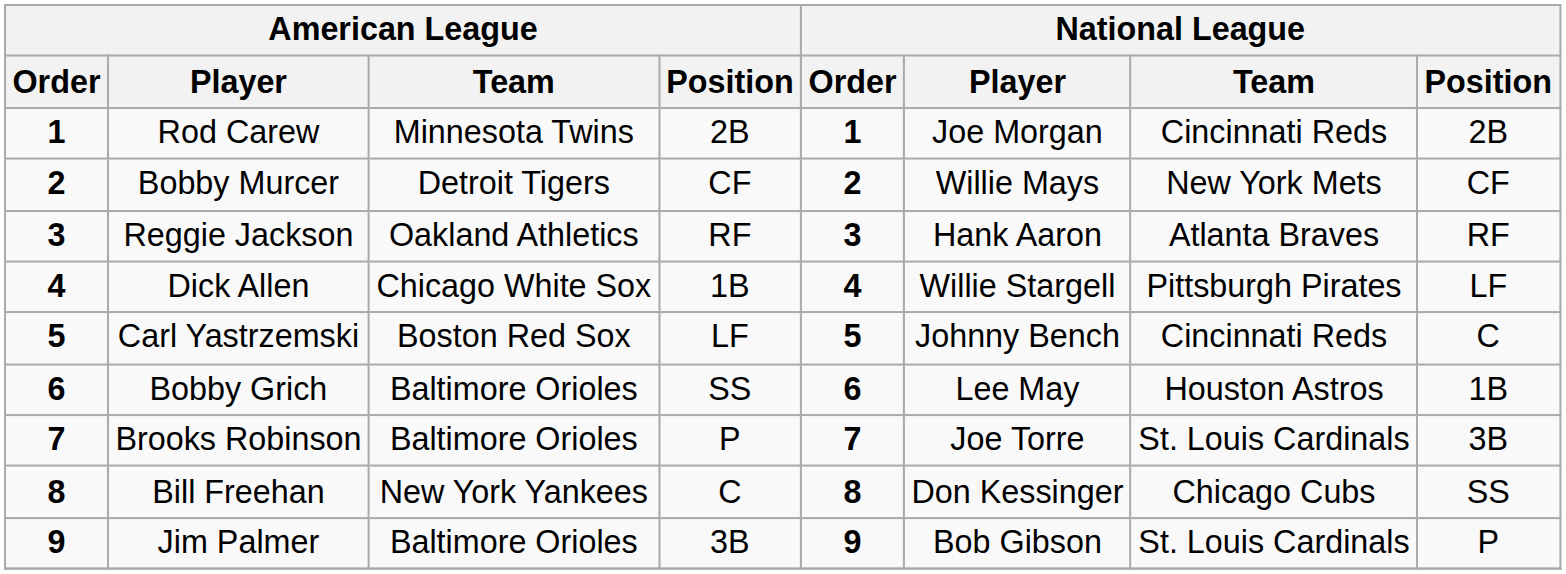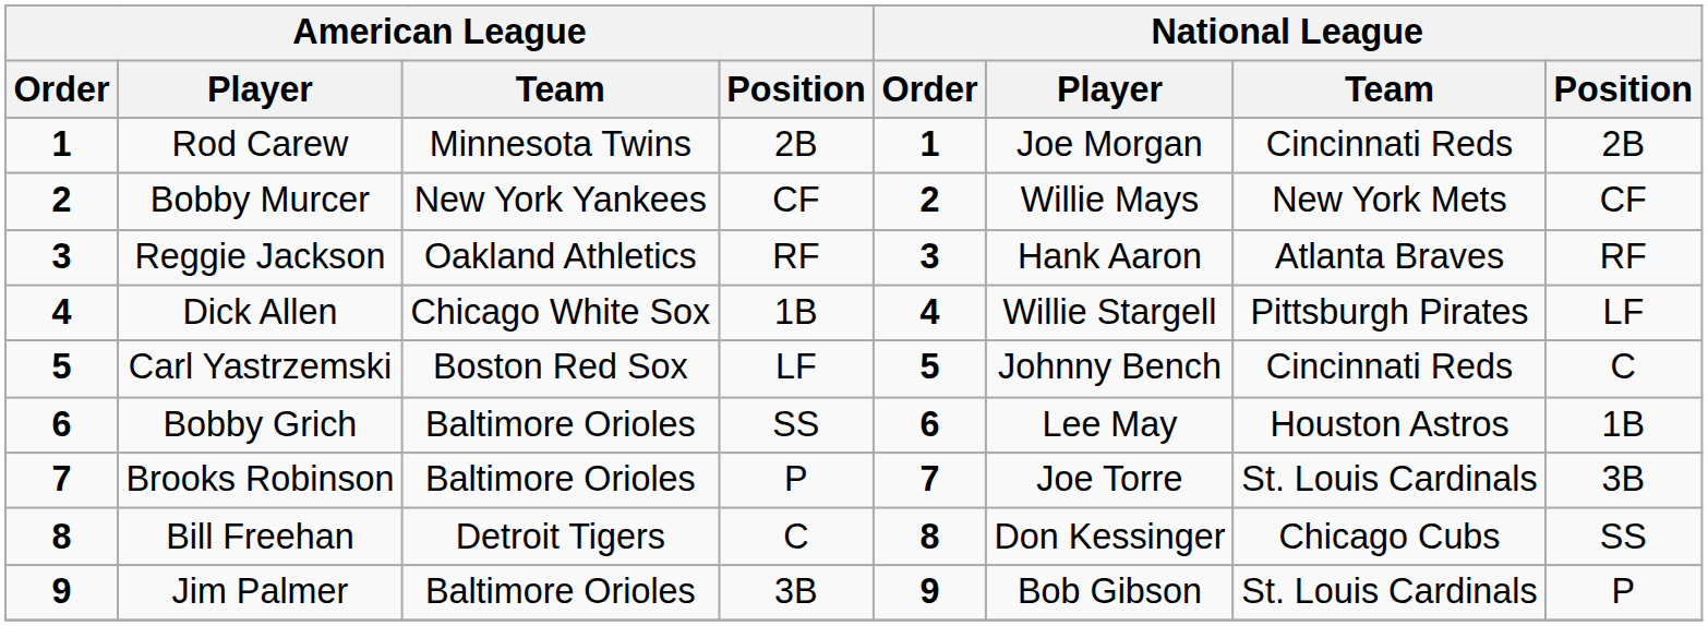 <table class="wikitable" style="font-size: 100%; text-align:center;">
 <tr>
 <th colspan="4">American League</th>
 <th colspan="4">National League</th>
 </tr>
 <tr>
 <th>Order</th>
 <th>Player</th>
 <th>Team</th>
 <th>Position</th>
 <th>Order</th>
 <th>Player</th>
 <th>Team</th>
 <th>Position</th>
 </tr>
 <tr>
 <td><strong>1</strong></td>
 <td>Rod Carew</td>
 <td>Minnesota Twins</td>
 <td>2B</td>
 <td><strong>1</strong></td>
 <td>Joe Morgan</td>
 <td>Cincinnati Reds</td>
 <td>2B</td>
 </tr>
 <tr>
 <td><strong>2</strong></td>
 <td>Bobby Murcer</td>
-<td>Detroit Tigers</td>
+<td>New York Yankees</td>
 <td>CF</td>
 <td><strong>2</strong></td>
 <td>Willie Mays</td>
 <td>New York Mets</td>
 <td>CF</td>
 </tr>
 <tr>
 <td><strong>3</strong></td>
 <td>Reggie Jackson</td>
 <td>Oakland Athletics</td>
 <td>RF</td>
 <td><strong>3</strong></td>
 <td>Hank Aaron</td>
 <td>Atlanta Braves</td>
 <td>RF</td>
 </tr>
 <tr>
 <td><strong>4</strong></td>
 <td>Dick Allen</td>
 <td>Chicago White Sox</td>
 <td>1B</td>
 <td><strong>4</strong></td>
 <td>Willie Stargell</td>
 <td>Pittsburgh Pirates</td>
 <td>LF</td>
 </tr>
 <tr>
 <td><strong>5</strong></td>
 <td>Carl Yastrzemski</td>
 <td>Boston Red Sox</td>
 <td>LF</td>
 <td><strong>5</strong></td>
 <td>Johnny Bench</td>
 <td>Cincinnati Reds</td>
 <td>C</td>
 </tr>
 <tr>
 <td><strong>6</strong></td>
 <td>Bobby Grich</td>
 <td>Baltimore Orioles</td>
 <td>SS</td>
 <td><strong>6</strong></td>
 <td>Lee May</td>
 <td>Houston Astros</td>
 <td>1B</td>
 </tr>
 <tr>
 <td><strong>7</strong></td>
 <td>Brooks Robinson</td>
 <td>Baltimore Orioles</td>
 <td>P</td>
 <td><strong>7</strong></td>
 <td>Joe Torre</td>
 <td>St. Louis Cardinals</td>
 <td>3B</td>
 </tr>
 <tr>
 <td><strong>8</strong></td>
 <td>Bill Freehan</td>
-<td>New York Yankees</td>
+<td>Detroit Tigers</td>
 <td>C</td>
 <td><strong>8</strong></td>
 <td>Don Kessinger</td>
 <td>Chicago Cubs</td>
 <td>SS</td>
 </tr>
 <tr>
 <td><strong>9</strong></td>
 <td>Jim Palmer</td>
 <td>Baltimore Orioles</td>
 <td>3B</td>
 <td><strong>9</strong></td>
 <td>Bob Gibson</td>
 <td>St. Louis Cardinals</td>
 <td>P</td>
 </tr>
 <tr>
 </tr>
 </table>
